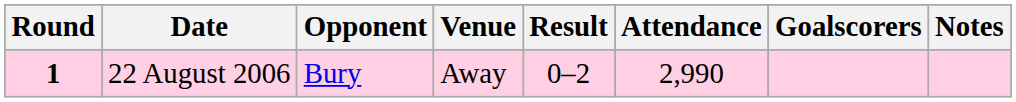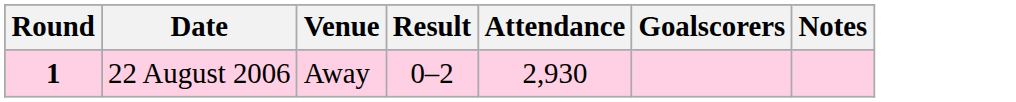 <table class="wikitable">
 <tr>
 <th>Round</th>
 <th>Date</th>
-<th>Opponent</th>
 <th>Venue</th>
 <th>Result</th>
 <th>Attendance</th>
 <th>Goalscorers</th>
 <th>Notes</th>
 </tr>
 <tr bgcolor="#ffd0e3">
 <td align="center"><strong>1</strong></td>
 <td>22 August 2006</td>
-<td><a href='#'>Bury</a></td>
 <td>Away</td>
 <td align="center">0–2</td>
-<td align="center">2,990</td>
+<td align="center">2,930</td>
 <td></td>
 <td></td>
 </tr>
 </table>
